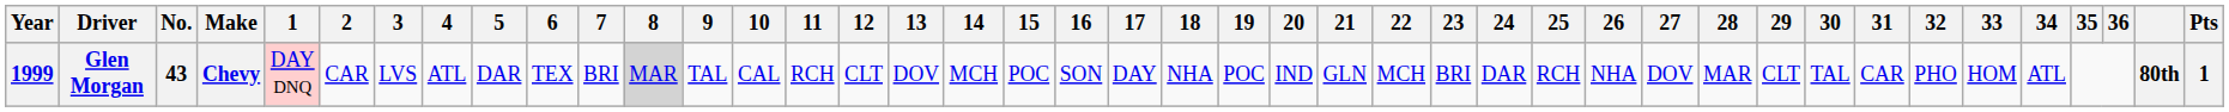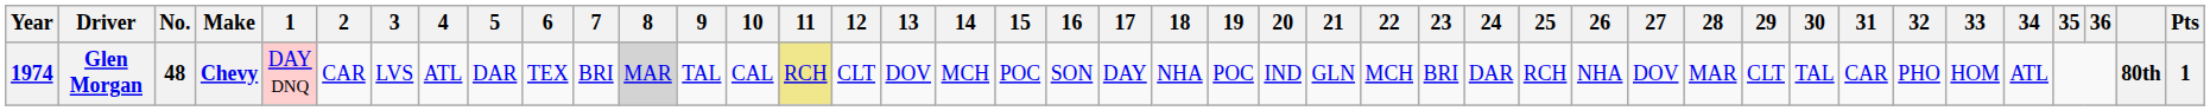 <table class="wikitable" style="text-align:center; font-size:75%">
 <tr>
 <th>Year</th>
 <th>Driver</th>
 <th>No.</th>
 <th>Make</th>
 <th>1</th>
 <th>2</th>
 <th>3</th>
 <th>4</th>
 <th>5</th>
 <th>6</th>
 <th>7</th>
 <th>8</th>
 <th>9</th>
 <th>10</th>
 <th>11</th>
 <th>12</th>
 <th>13</th>
 <th>14</th>
 <th>15</th>
 <th>16</th>
 <th>17</th>
 <th>18</th>
 <th>19</th>
 <th>20</th>
 <th>21</th>
 <th>22</th>
 <th>23</th>
 <th>24</th>
 <th>25</th>
 <th>26</th>
 <th>27</th>
 <th>28</th>
 <th>29</th>
 <th>30</th>
 <th>31</th>
 <th>32</th>
 <th>33</th>
 <th>34</th>
 <th>35</th>
 <th>36</th>
 <th></th>
 <th>Pts</th>
 </tr>
 <tr>
-<th><a href='#'>1999</a></th>
+<th><a href='#'>1974</a></th>
 <th><a href='#'>Glen Morgan</a></th>
-<th>43</th>
+<th>48</th>
 <th><a href='#'>Chevy</a></th>
 <td style="background:#FFCFCF;"><a href='#'>DAY</a><br><small>DNQ</small></td>
 <td><a href='#'>CAR</a></td>
 <td><a href='#'>LVS</a></td>
 <td><a href='#'>ATL</a></td>
 <td><a href='#'>DAR</a></td>
 <td><a href='#'>TEX</a></td>
 <td><a href='#'>BRI</a></td>
 <td style="background: lightgrey;"><a href='#'>MAR</a></td>
 <td><a href='#'>TAL</a></td>
 <td><a href='#'>CAL</a></td>
-<td><a href='#'>RCH</a></td>
+<td style="background: khaki;"><a href='#'>RCH</a></td>
 <td><a href='#'>CLT</a></td>
 <td><a href='#'>DOV</a></td>
 <td><a href='#'>MCH</a></td>
 <td><a href='#'>POC</a></td>
 <td><a href='#'>SON</a></td>
 <td><a href='#'>DAY</a></td>
 <td><a href='#'>NHA</a></td>
 <td><a href='#'>POC</a></td>
 <td><a href='#'>IND</a></td>
 <td><a href='#'>GLN</a></td>
 <td><a href='#'>MCH</a></td>
 <td><a href='#'>BRI</a></td>
 <td><a href='#'>DAR</a></td>
 <td><a href='#'>RCH</a></td>
 <td><a href='#'>NHA</a></td>
 <td><a href='#'>DOV</a></td>
 <td><a href='#'>MAR</a></td>
 <td><a href='#'>CLT</a></td>
 <td><a href='#'>TAL</a></td>
 <td><a href='#'>CAR</a></td>
 <td><a href='#'>PHO</a></td>
 <td><a href='#'>HOM</a></td>
 <td><a href='#'>ATL</a></td>
 <td colspan=2></td>
 <th>80th</th>
 <th>1</th>
 </tr>
 </table>
